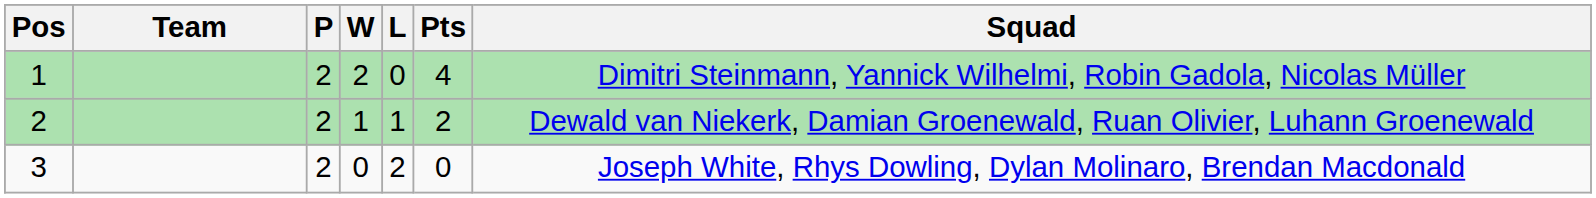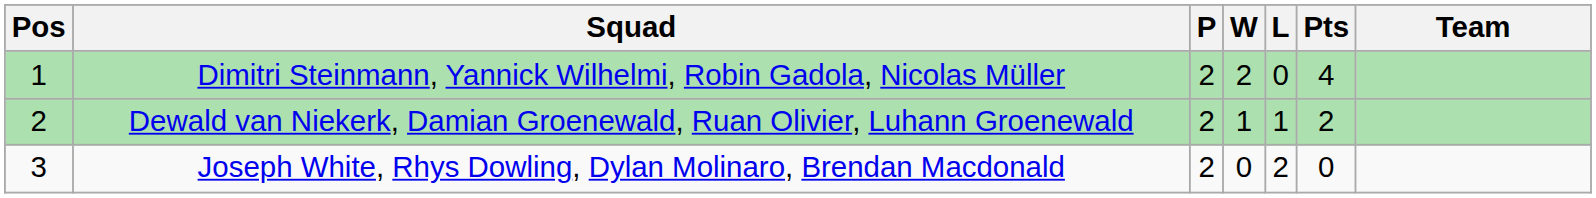 <table class="wikitable" style="font-size: 100%">
 <tr>
 <th width=20>Pos</th>
-<th width=120>Team</th>
+<th width=600>Squad</th>
 <th width=10>P</th>
 <th width=10>W</th>
 <th width=10>L</th>
 <th width=20>Pts</th>
-<th width=600>Squad</th>
+<th width=120>Team</th>
 </tr>
 <tr align=center style="background:#ACE1AF;">
 <td>1</td>
-<td align="left"></td>
+<td><a href='#'>Dimitri Steinmann</a>, <a href='#'>Yannick Wilhelmi</a>, <a href='#'>Robin Gadola</a>, <a href='#'>Nicolas Müller</a></td>
 <td>2</td>
 <td>2</td>
 <td>0</td>
 <td>4</td>
-<td><a href='#'>Dimitri Steinmann</a>, <a href='#'>Yannick Wilhelmi</a>, <a href='#'>Robin Gadola</a>, <a href='#'>Nicolas Müller</a></td>
+<td align="left"></td>
 </tr>
 <tr align=center style="background:#ACE1AF;">
 <td>2</td>
-<td align="left"></td>
+<td><a href='#'>Dewald van Niekerk</a>, <a href='#'>Damian Groenewald</a>, <a href='#'>Ruan Olivier</a>, <a href='#'>Luhann Groenewald</a></td>
 <td>2</td>
 <td>1</td>
 <td>1</td>
 <td>2</td>
-<td><a href='#'>Dewald van Niekerk</a>, <a href='#'>Damian Groenewald</a>, <a href='#'>Ruan Olivier</a>, <a href='#'>Luhann Groenewald</a></td>
+<td align="left"></td>
 </tr>
 <tr align=center>
 <td>3</td>
-<td align="left"></td>
+<td><a href='#'>Joseph White</a>, <a href='#'>Rhys Dowling</a>, <a href='#'>Dylan Molinaro</a>, <a href='#'>Brendan Macdonald</a></td>
 <td>2</td>
 <td>0</td>
 <td>2</td>
 <td>0</td>
-<td><a href='#'>Joseph White</a>, <a href='#'>Rhys Dowling</a>, <a href='#'>Dylan Molinaro</a>, <a href='#'>Brendan Macdonald</a></td>
+<td align="left"></td>
 </tr>
 </table>
